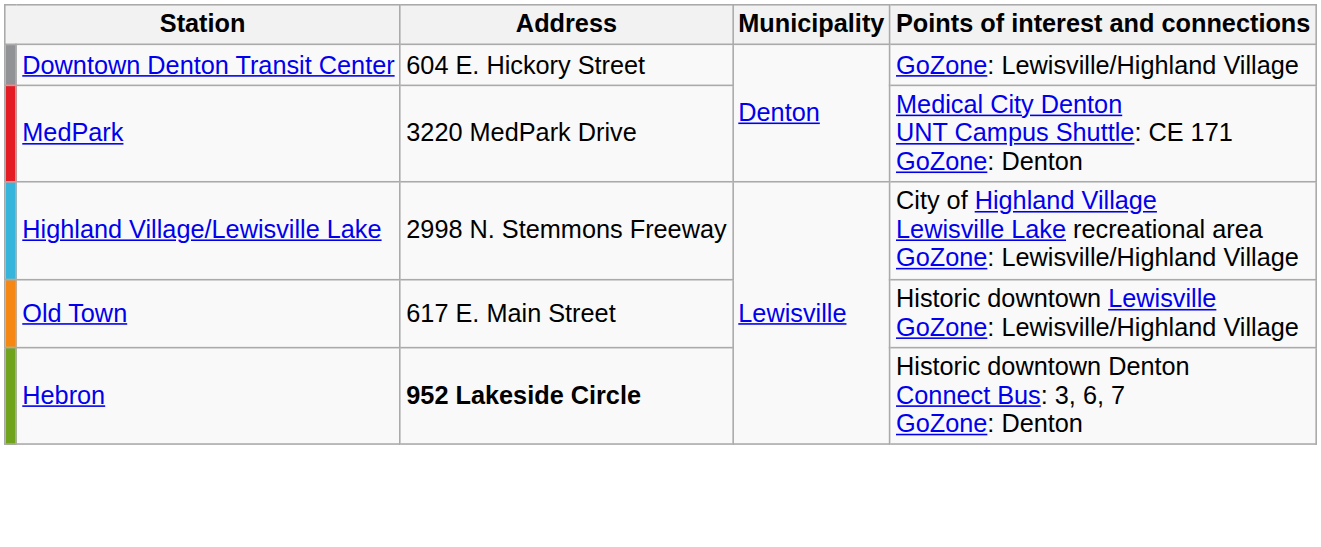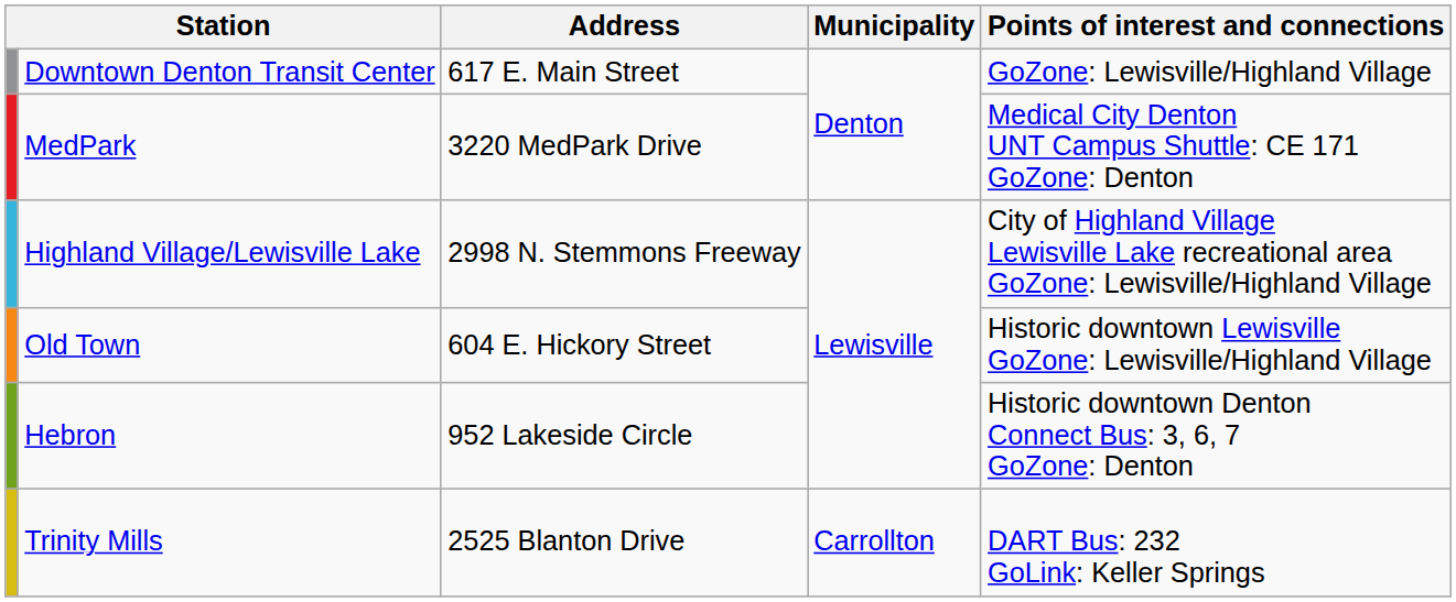 <table class="wikitable plainrowheaders">
 <tr>
 <th colspan="2">Station</th>
 <th>Address</th>
 <th>Municipality</th>
 <th>Points of interest and connections</th>
 </tr>
 <tr>
 <td style="background:#919295;"></td>
 <td><a href='#'>Downtown Denton Transit Center</a></td>
-<td>604 E. Hickory Street</td>
+<td>617 E. Main Street</td>
 <td rowspan="2"><a href='#'>Denton</a></td>
 <td><a href='#'>GoZone</a>: Lewisville/Highland Village</td>
 </tr>
 <tr>
 <td style="background:#e51b24;"></td>
 <td><a href='#'>MedPark</a></td>
 <td>3220 MedPark Drive</td>
 <td><a href='#'>Medical City Denton</a><br> <a href='#'>UNT Campus Shuttle</a>: CE 171<br><a href='#'>GoZone</a>: Denton</td>
 </tr>
 <tr>
 <td style="background:#35b5dc;"></td>
 <td><a href='#'>Highland Village/Lewisville Lake</a></td>
 <td>2998 N. Stemmons Freeway</td>
 <td rowspan="3"><a href='#'>Lewisville</a></td>
 <td>City of <a href='#'>Highland Village</a><br><a href='#'>Lewisville Lake</a> recreational area<br><a href='#'>GoZone</a>: Lewisville/Highland Village</td>
 </tr>
 <tr>
 <td style="background:#f68712;"></td>
 <td><a href='#'>Old Town</a></td>
-<td>617 E. Main Street</td>
+<td>604 E. Hickory Street</td>
 <td>Historic downtown <a href='#'>Lewisville</a><br><a href='#'>GoZone</a>: Lewisville/Highland Village</td>
 </tr>
 <tr>
 <td style="background:#6ea31b;"></td>
 <td><a href='#'>Hebron</a></td>
-<td><strong>952 Lakeside Circle</strong></td>
+<td>952 Lakeside Circle</td>
 <td>Historic downtown Denton<br> <a href='#'>Connect Bus</a>: 3, 6, 7<br><a href='#'>GoZone</a>: Denton</td>
 </tr>
+<tr>
+<td style="background:#d7bd12;"></td>
+<td><a href='#'>Trinity Mills</a></td>
+<td>2525 Blanton Drive</td>
+<td><a href='#'>Carrollton</a></td>
+<td> <br> <a href='#'>DART Bus</a>: 232<br><a href='#'>GoLink</a>: Keller Springs</td>
+</tr>
 </table>
